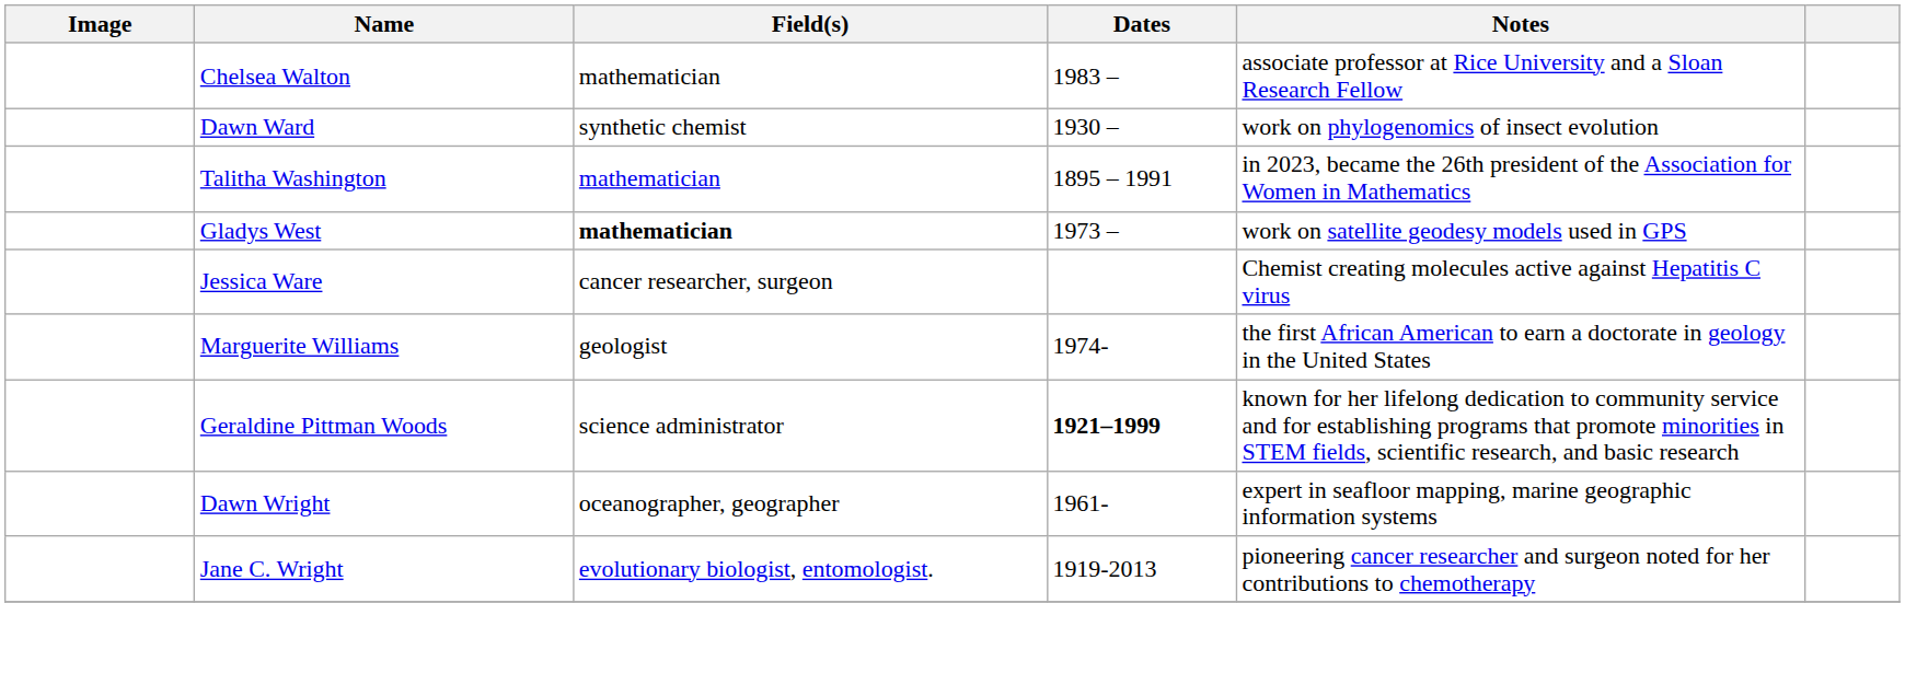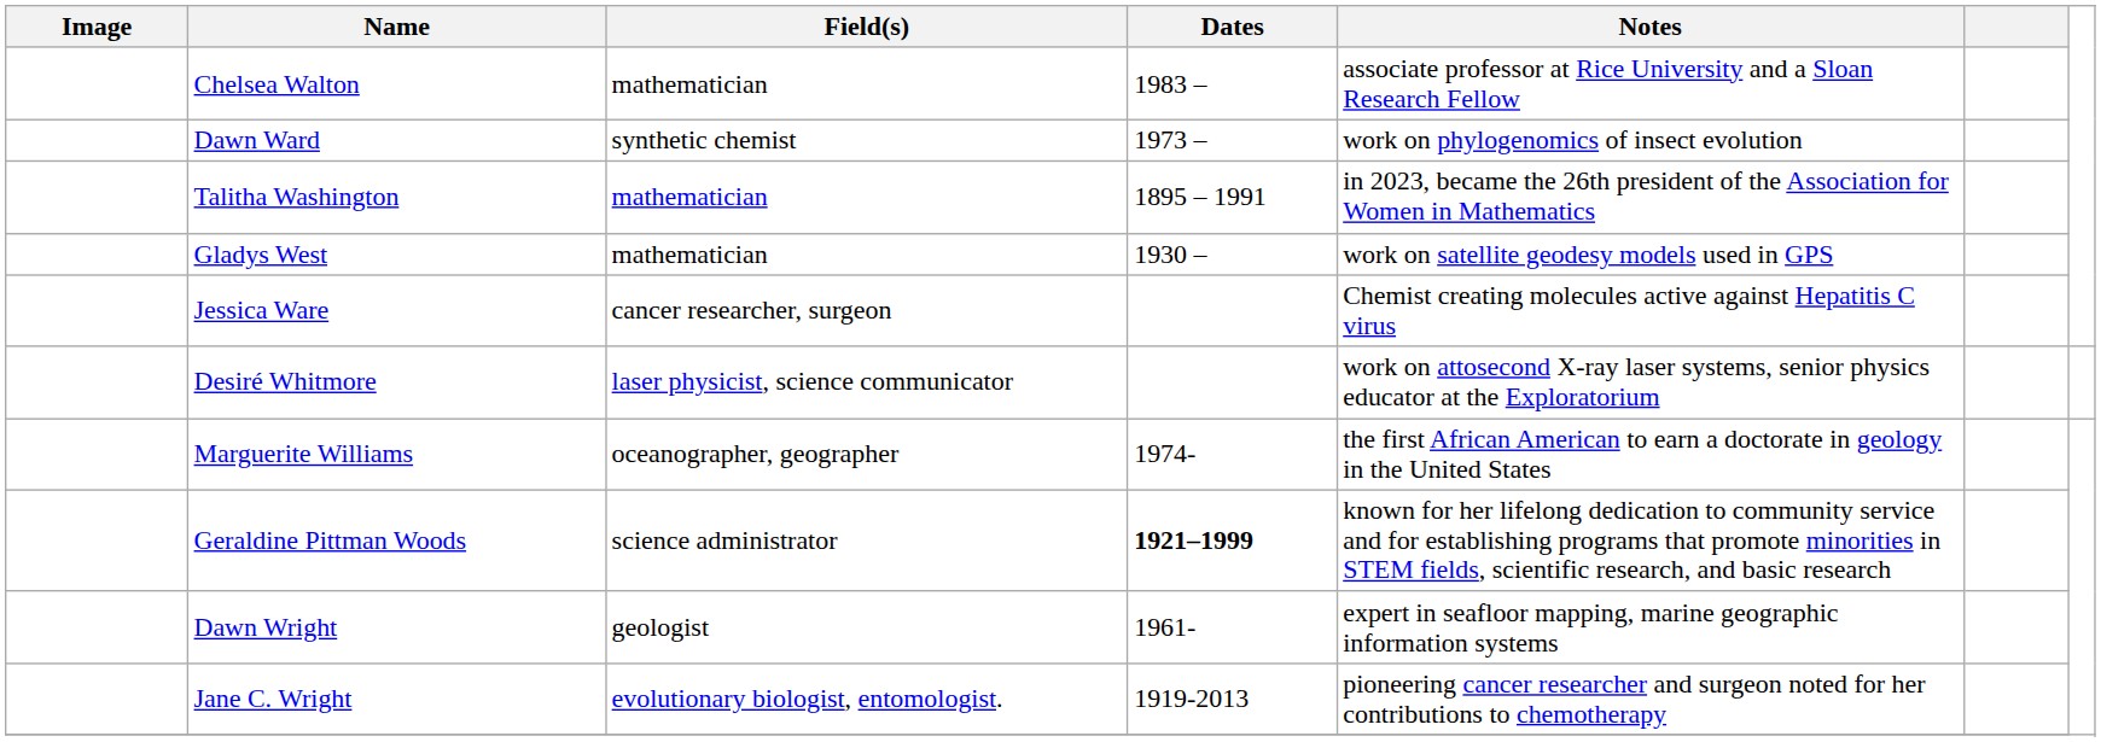 <table class="wikitable sortable plainrowheaders" style="width:100%; background:#fff;">
 <tr class="unsortable">
 <th scope="col" class="unsortable">Image</th>
 <th scope="col" style="width:20%;">Name</th>
 <th scope="col" style="width:25%;">Field(s)</th>
 <th scope="col" style="width:10%;">Dates</th>
 <th scope="col" class="unsortable" style="width: 30%">Notes</th>
 <th scope="col" class="unsortable" style="width: 5%"></th>
 </tr>
 <tr>
 <td></td>
 <td><a href='#'>Chelsea Walton</a></td>
 <td>mathematician</td>
 <td>1983 –</td>
 <td>associate professor at <a href='#'>Rice University</a> and a <a href='#'>Sloan Research Fellow</a></td>
 <td></td>
 </tr>
 <tr>
 <td></td>
 <td><a href='#'>Dawn Ward</a></td>
 <td>synthetic chemist</td>
-<td>1930 –</td>
+<td>1973 –</td>
 <td>work on <a href='#'>phylogenomics</a> of insect evolution</td>
 <td></td>
 </tr>
 <tr>
 <td></td>
 <td><a href='#'>Talitha Washington</a></td>
 <td><a href='#'>mathematician</a></td>
 <td>1895 – 1991</td>
 <td>in 2023, became the 26th president of the <a href='#'>Association for Women in Mathematics</a></td>
 <td></td>
 </tr>
 <tr>
 <td></td>
 <td><a href='#'>Gladys West</a></td>
-<td><strong>mathematician</strong></td>
-<td>1973 –</td>
+<td>mathematician</td>
+<td>1930 –</td>
 <td>work on <a href='#'>satellite geodesy models</a> used in <a href='#'>GPS</a></td>
 <td></td>
 </tr>
 <tr>
 <td></td>
 <td><a href='#'>Jessica Ware</a></td>
 <td>cancer researcher, surgeon</td>
 <td></td>
 <td>Chemist creating molecules active against <a href='#'>Hepatitis C virus</a></td>
 <td></td>
 </tr>
 <tr>
 <td></td>
+<td><a href='#'>Desiré Whitmore</a></td>
+<td><a href='#'>laser physicist</a>, science communicator</td>
+<td></td>
+<td>work on <a href='#'>attosecond</a> X-ray laser systems, senior physics educator at the <a href='#'>Exploratorium</a></td>
+<td></td>
+<td></td>
+</tr>
+<tr>
+<td></td>
 <td><a href='#'>Marguerite Williams</a></td>
-<td>geologist</td>
+<td>oceanographer, geographer</td>
 <td>1974-</td>
 <td>the first <a href='#'>African American</a> to earn a doctorate in <a href='#'>geology</a> in the United States</td>
 <td></td>
 </tr>
 <tr>
 <td></td>
 <td><a href='#'>Geraldine Pittman Woods</a></td>
 <td>science administrator</td>
 <td><strong>1921–1999</strong></td>
 <td>known for her lifelong dedication to community service and for establishing programs that promote <a href='#'>minorities</a> in <a href='#'>STEM fields</a>, scientific research, and basic research</td>
 <td></td>
 </tr>
 <tr>
 <td></td>
 <td><a href='#'>Dawn Wright</a></td>
-<td>oceanographer, geographer</td>
+<td>geologist</td>
 <td>1961-</td>
 <td>expert in seafloor mapping, marine geographic information systems</td>
 <td></td>
 </tr>
 <tr>
 <td></td>
 <td><a href='#'>Jane C. Wright</a></td>
 <td><a href='#'>evolutionary biologist</a>, <a href='#'>entomologist</a>.</td>
 <td>1919-2013</td>
 <td>pioneering <a href='#'>cancer researcher</a> and surgeon noted for her contributions to <a href='#'>chemotherapy</a></td>
 <td></td>
 </tr>
 <tr>
 </tr>
 </table>
